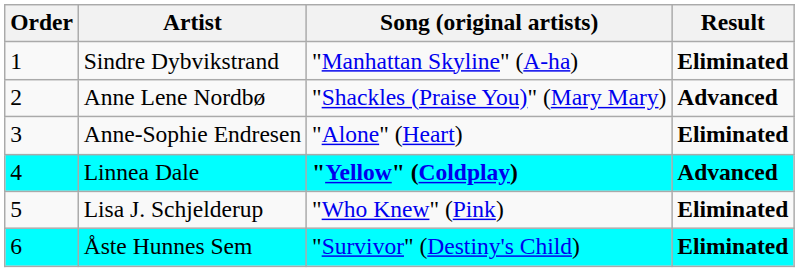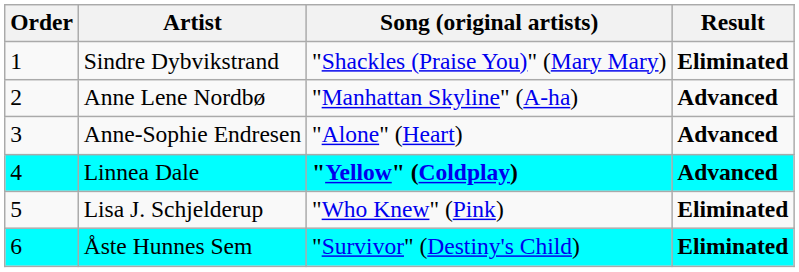 <table class=wikitable>
 <tr>
 <th>Order</th>
 <th>Artist</th>
 <th>Song (original artists)</th>
 <th>Result</th>
 </tr>
 <tr>
 <td>1</td>
 <td>Sindre Dybvikstrand</td>
-<td>"<a href='#'>Manhattan Skyline</a>" (<a href='#'>A-ha</a>)</td>
+<td>"<a href='#'>Shackles (Praise You)</a>" (<a href='#'>Mary Mary</a>)</td>
 <td><strong>Eliminated</strong></td>
 </tr>
 <tr>
 <td>2</td>
 <td>Anne Lene Nordbø</td>
-<td>"<a href='#'>Shackles (Praise You)</a>" (<a href='#'>Mary Mary</a>)</td>
+<td>"<a href='#'>Manhattan Skyline</a>" (<a href='#'>A-ha</a>)</td>
 <td><strong>Advanced</strong></td>
 </tr>
 <tr>
 <td>3</td>
 <td>Anne-Sophie Endresen</td>
 <td>"<a href='#'>Alone</a>" (<a href='#'>Heart</a>)</td>
-<td><strong>Eliminated</strong></td>
+<td><strong>Advanced</strong></td>
 </tr>
 <tr style="background:cyan;">
 <td>4</td>
 <td>Linnea Dale</td>
 <td><strong>"<a href='#'>Yellow</a>" (<a href='#'>Coldplay</a>)</strong></td>
 <td><strong>Advanced</strong></td>
 </tr>
 <tr>
 <td>5</td>
 <td>Lisa J. Schjelderup</td>
 <td>"<a href='#'>Who Knew</a>" (<a href='#'>Pink</a>)</td>
 <td><strong>Eliminated</strong></td>
 </tr>
 <tr style="background:cyan;">
 <td>6</td>
 <td>Åste Hunnes Sem</td>
 <td>"<a href='#'>Survivor</a>" (<a href='#'>Destiny's Child</a>)</td>
 <td><strong>Eliminated</strong></td>
 </tr>
 </table>
